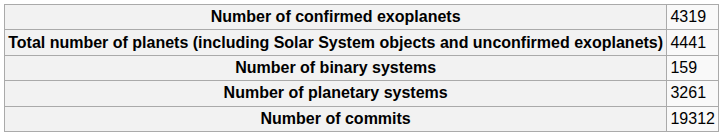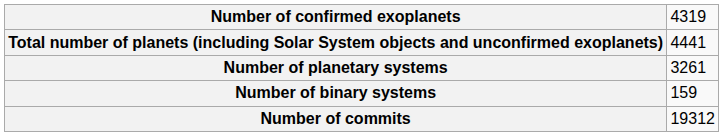 <table class="wikitable">
 <tr>
 <th>Number of confirmed exoplanets</th>
 <td>4319</td>
 </tr>
 <tr>
 <th>Total number of planets (including Solar System objects and unconfirmed exoplanets)</th>
 <td>4441</td>
 </tr>
 <tr>
+<th>Number of planetary systems</th>
+<td>3261</td>
+</tr>
+<tr>
 <th>Number of binary systems</th>
 <td>159</td>
-</tr>
-<tr>
-<th>Number of planetary systems</th>
-<td>3261</td>
 </tr>
 <tr>
 <th>Number of commits</th>
 <td>19312</td>
 </tr>
 </table>
